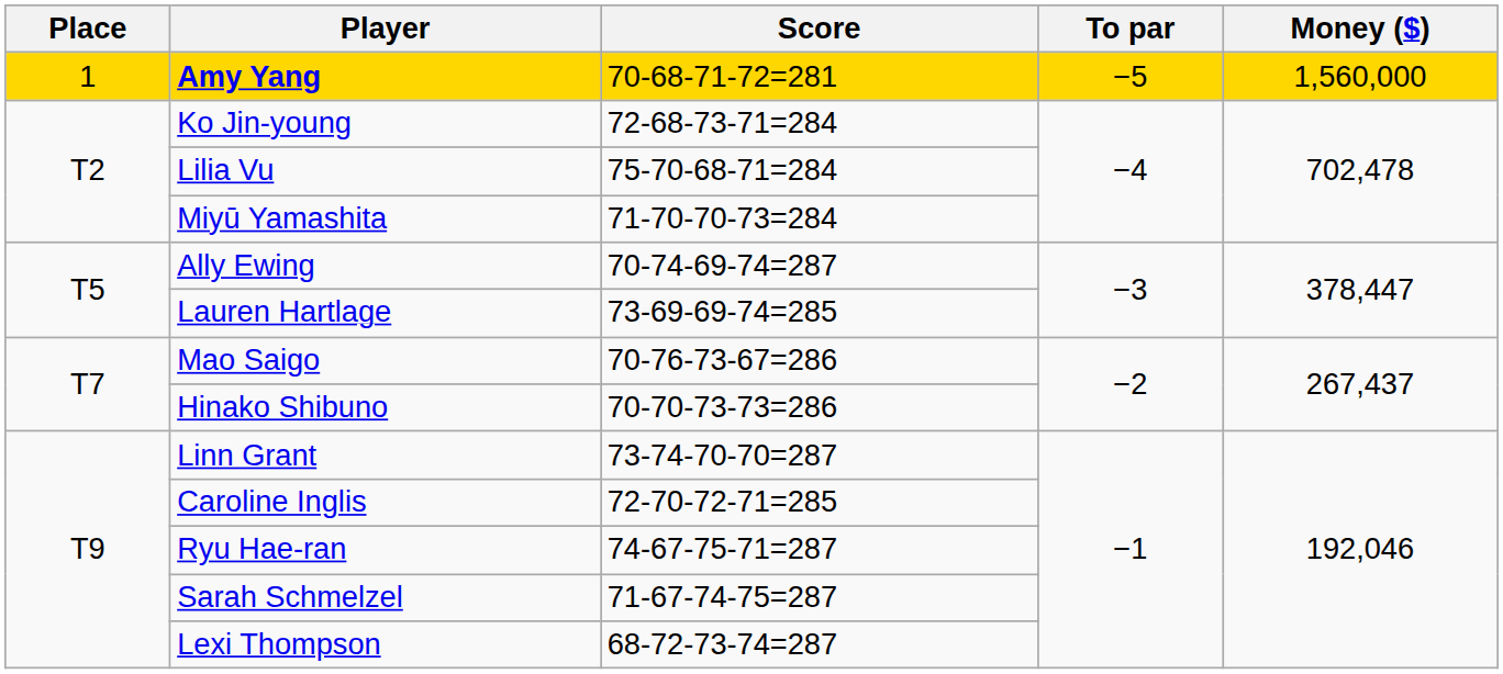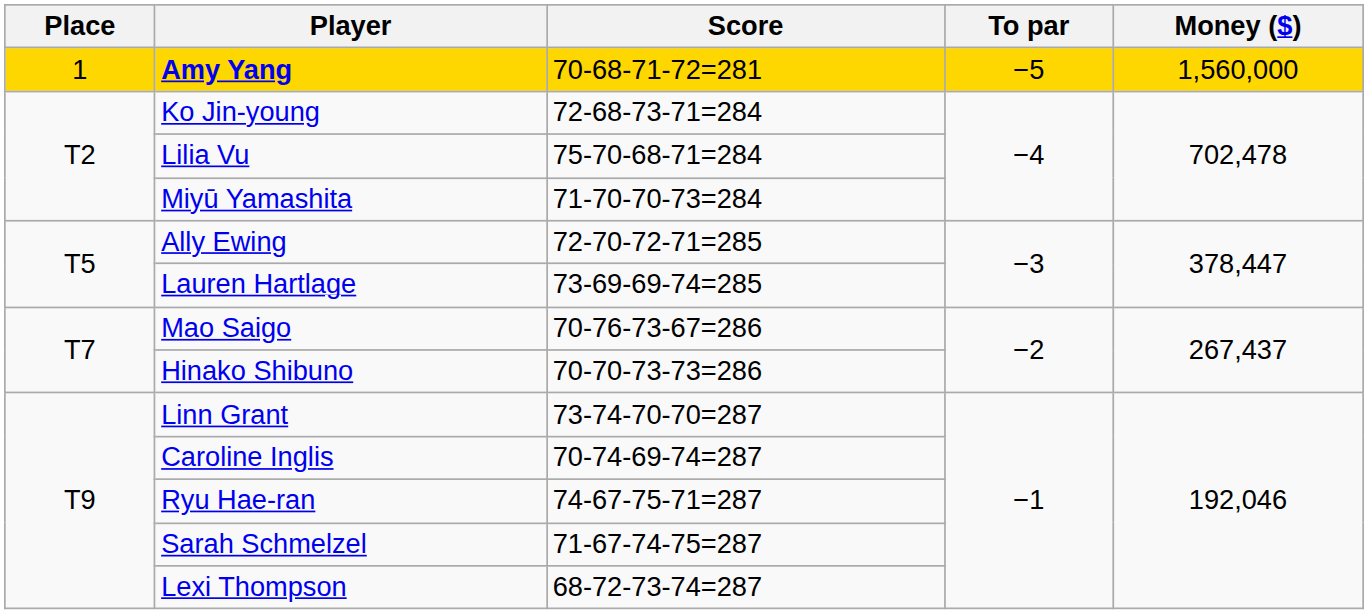 <table class="wikitable" style="width:50em;margin-bottom:0;">
 <tr>
 <th>Place</th>
 <th>Player</th>
 <th>Score</th>
 <th>To par</th>
 <th>Money (<a href='#'>$</a>)</th>
 </tr>
 <tr style="background:gold">
 <td align=center>1</td>
 <td> <strong><a href='#'>Amy Yang</a></strong></td>
 <td>70-68-71-72=281</td>
 <td align=center>−5</td>
 <td align=center>1,560,000</td>
 </tr>
 <tr>
 <td rowspan=3 align=center>T2</td>
 <td> <a href='#'>Ko Jin-young</a></td>
 <td>72-68-73-71=284</td>
 <td rowspan=3 align=center>−4</td>
 <td rowspan=3 align=center>702,478</td>
 </tr>
 <tr>
 <td> <a href='#'>Lilia Vu</a></td>
 <td>75-70-68-71=284</td>
 </tr>
 <tr>
 <td> <a href='#'>Miyū Yamashita</a></td>
 <td>71-70-70-73=284</td>
 </tr>
 <tr>
 <td rowspan=2 align=center>T5</td>
 <td> <a href='#'>Ally Ewing</a></td>
-<td>70-74-69-74=287</td>
+<td>72-70-72-71=285</td>
 <td rowspan=2 align=center>−3</td>
 <td rowspan=2 align=center>378,447</td>
 </tr>
 <tr>
 <td> <a href='#'>Lauren Hartlage</a></td>
 <td>73-69-69-74=285</td>
 </tr>
 <tr>
 <td rowspan=2 align=center>T7</td>
 <td> <a href='#'>Mao Saigo</a></td>
 <td>70-76-73-67=286</td>
 <td rowspan=2 align=center>−2</td>
 <td rowspan=2 align=center>267,437</td>
 </tr>
 <tr>
 <td> <a href='#'>Hinako Shibuno</a></td>
 <td>70-70-73-73=286</td>
 </tr>
 <tr>
 <td rowspan=5 align=center>T9</td>
 <td> <a href='#'>Linn Grant</a></td>
 <td>73-74-70-70=287</td>
 <td rowspan=5 align=center>−1</td>
 <td rowspan=5 align=center>192,046</td>
 </tr>
 <tr>
 <td> <a href='#'>Caroline Inglis</a></td>
-<td>72-70-72-71=285</td>
+<td>70-74-69-74=287</td>
 </tr>
 <tr>
 <td> <a href='#'>Ryu Hae-ran</a></td>
 <td>74-67-75-71=287</td>
 </tr>
 <tr>
 <td> <a href='#'>Sarah Schmelzel</a></td>
 <td>71-67-74-75=287</td>
 </tr>
 <tr>
 <td> <a href='#'>Lexi Thompson</a></td>
 <td>68-72-73-74=287</td>
 </tr>
 </table>
